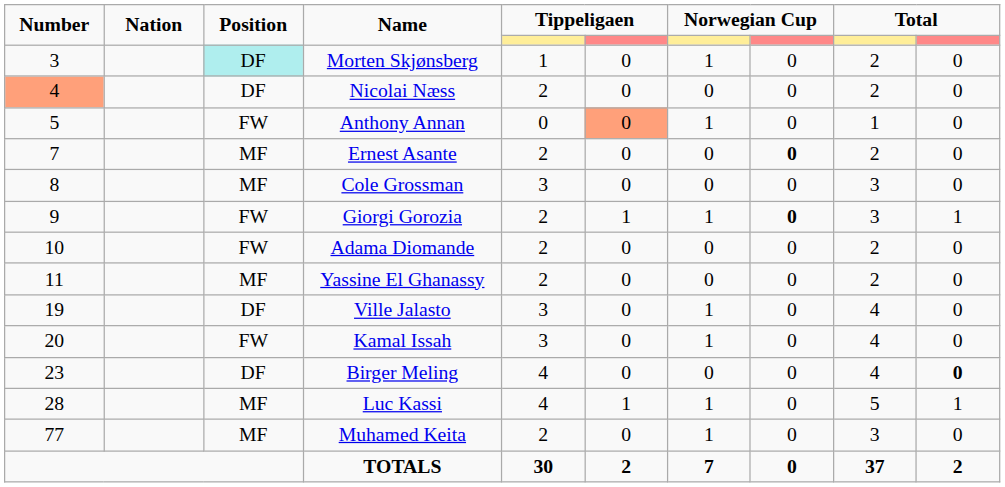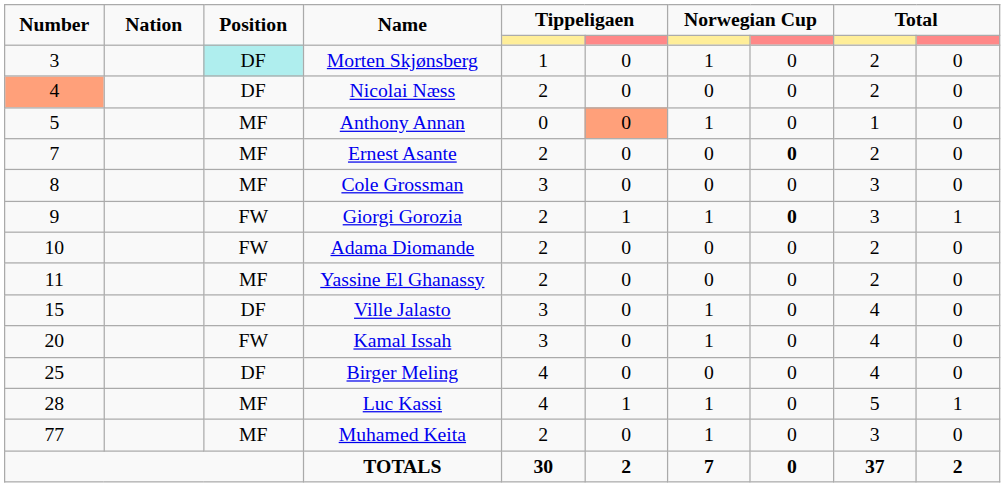 <table class="wikitable" style="font-size: 100%; text-align: center;">
 <tr>
 <td rowspan="2" width="10%" align="center"><strong>Number</strong></td>
 <td rowspan="2" width="10%" align="center"><strong>Nation</strong></td>
 <td rowspan="2" width="10%" align="center"><strong>Position</strong></td>
 <td rowspan="2" width="20%" align="center"><strong>Name</strong></td>
 <td colspan="2" align="center"><strong>Tippeligaen</strong></td>
 <td colspan="2" align="center"><strong>Norwegian Cup</strong></td>
 <td colspan="2" align="center"><strong>Total</strong></td>
 </tr>
 <tr>
 <th width=60 style="background: #FFEE99"></th>
 <th width=60 style="background: #FF8888"></th>
 <th width=60 style="background: #FFEE99"></th>
 <th width=60 style="background: #FF8888"></th>
 <th width=60 style="background: #FFEE99"></th>
 <th width=60 style="background: #FF8888"></th>
 </tr>
 <tr>
 <td>3</td>
 <td></td>
 <td style="background: paleturquoise;">DF</td>
 <td><a href='#'>Morten Skjønsberg</a></td>
 <td>1</td>
 <td>0</td>
 <td>1</td>
 <td>0</td>
 <td>2</td>
 <td>0</td>
 </tr>
 <tr>
 <td style="background: lightsalmon;">4</td>
 <td></td>
 <td>DF</td>
 <td><a href='#'>Nicolai Næss</a></td>
 <td>2</td>
 <td>0</td>
 <td>0</td>
 <td>0</td>
 <td>2</td>
 <td>0</td>
 </tr>
 <tr>
 <td>5</td>
 <td></td>
-<td>FW</td>
+<td>MF</td>
 <td><a href='#'>Anthony Annan</a></td>
 <td>0</td>
 <td style="background: lightsalmon;">0</td>
 <td>1</td>
 <td>0</td>
 <td>1</td>
 <td>0</td>
 </tr>
 <tr>
 <td>7</td>
 <td></td>
 <td>MF</td>
 <td><a href='#'>Ernest Asante</a></td>
 <td>2</td>
 <td>0</td>
 <td>0</td>
 <td><strong>0</strong></td>
 <td>2</td>
 <td>0</td>
 </tr>
 <tr>
 <td>8</td>
 <td></td>
 <td>MF</td>
 <td><a href='#'>Cole Grossman</a></td>
 <td>3</td>
 <td>0</td>
 <td>0</td>
 <td>0</td>
 <td>3</td>
 <td>0</td>
 </tr>
 <tr>
 <td>9</td>
 <td></td>
 <td>FW</td>
 <td><a href='#'>Giorgi Gorozia</a></td>
 <td>2</td>
 <td>1</td>
 <td>1</td>
 <td><strong>0</strong></td>
 <td>3</td>
 <td>1</td>
 </tr>
 <tr>
 <td>10</td>
 <td></td>
 <td>FW</td>
 <td><a href='#'>Adama Diomande</a></td>
 <td>2</td>
 <td>0</td>
 <td>0</td>
 <td>0</td>
 <td>2</td>
 <td>0</td>
 </tr>
 <tr>
 <td>11</td>
 <td></td>
 <td>MF</td>
 <td><a href='#'>Yassine El Ghanassy</a></td>
 <td>2</td>
 <td>0</td>
 <td>0</td>
 <td>0</td>
 <td>2</td>
 <td>0</td>
 </tr>
 <tr>
-<td>19</td>
+<td>15</td>
 <td></td>
 <td>DF</td>
 <td><a href='#'>Ville Jalasto</a></td>
 <td>3</td>
 <td>0</td>
 <td>1</td>
 <td>0</td>
 <td>4</td>
 <td>0</td>
 </tr>
 <tr>
 <td>20</td>
 <td></td>
 <td>FW</td>
 <td><a href='#'>Kamal Issah</a></td>
 <td>3</td>
 <td>0</td>
 <td>1</td>
 <td>0</td>
 <td>4</td>
 <td>0</td>
 </tr>
 <tr>
-<td>23</td>
+<td>25</td>
 <td></td>
 <td>DF</td>
 <td><a href='#'>Birger Meling</a></td>
 <td>4</td>
 <td>0</td>
 <td>0</td>
 <td>0</td>
 <td>4</td>
-<td><strong>0</strong></td>
+<td>0</td>
 </tr>
 <tr>
 <td>28</td>
 <td></td>
 <td>MF</td>
 <td><a href='#'>Luc Kassi</a></td>
 <td>4</td>
 <td>1</td>
 <td>1</td>
 <td>0</td>
 <td>5</td>
 <td>1</td>
 </tr>
 <tr>
 <td>77</td>
 <td></td>
 <td>MF</td>
 <td><a href='#'>Muhamed Keita</a></td>
 <td>2</td>
 <td>0</td>
 <td>1</td>
 <td>0</td>
 <td>3</td>
 <td>0</td>
 </tr>
 <tr>
 <td colspan="3"></td>
 <td><strong>TOTALS</strong></td>
 <td><strong>30</strong></td>
 <td><strong>2</strong></td>
 <td><strong>7</strong></td>
 <td><strong>0</strong></td>
 <td><strong>37</strong></td>
 <td><strong>2</strong></td>
 </tr>
 </table>
